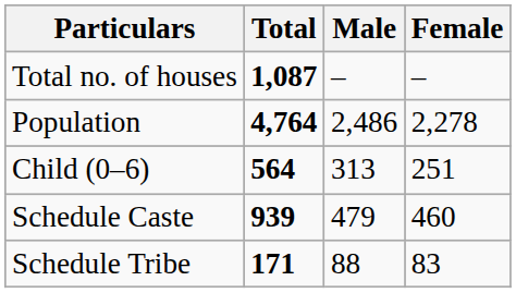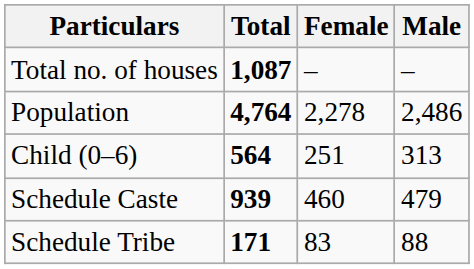 <table class="wikitable">
 <tr>
 <th>Particulars</th>
 <th>Total</th>
+<th>Female</th>
 <th>Male</th>
-<th>Female</th>
 </tr>
 <tr>
 <td>Total no. of houses</td>
 <td><strong>1,087</strong></td>
 <td>–</td>
 <td>–</td>
 </tr>
 <tr>
 <td>Population</td>
 <td><strong>4,764</strong></td>
+<td>2,278</td>
 <td>2,486</td>
-<td>2,278</td>
 </tr>
 <tr>
 <td>Child (0–6)</td>
 <td><strong>564</strong></td>
+<td>251</td>
 <td>313</td>
-<td>251</td>
 </tr>
 <tr>
 <td>Schedule Caste</td>
 <td><strong>939</strong></td>
+<td>460</td>
 <td>479</td>
-<td>460</td>
 </tr>
 <tr>
 <td>Schedule Tribe</td>
 <td><strong>171</strong></td>
+<td>83</td>
 <td>88</td>
-<td>83</td>
 </tr>
 </table>
